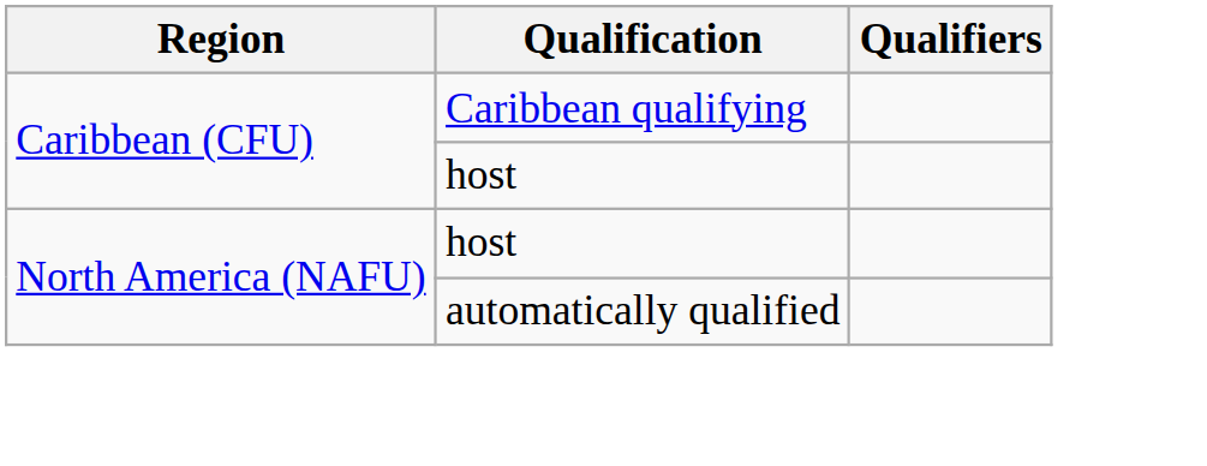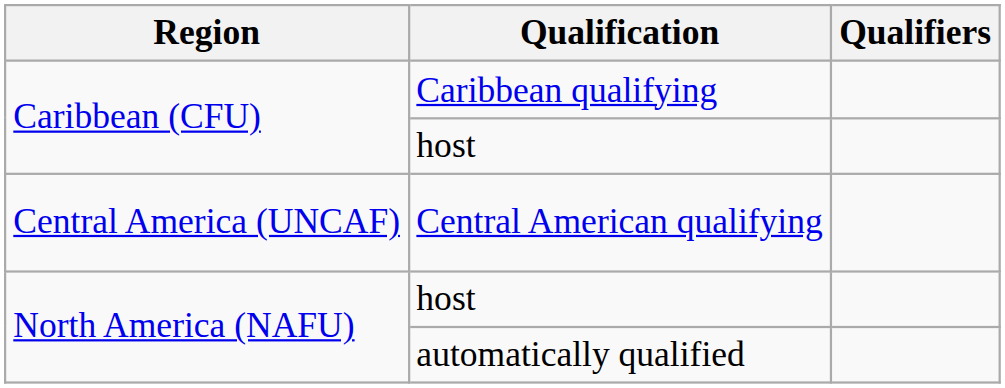 <table class=wikitable>
 <tr>
 <th>Region</th>
 <th>Qualification</th>
 <th>Qualifiers</th>
 </tr>
 <tr>
 <td rowspan="2"><a href='#'>Caribbean (CFU)</a></td>
 <td><a href='#'>Caribbean qualifying</a></td>
 <td></td>
 </tr>
 <tr>
 <td>host</td>
 <td></td>
 </tr>
 <tr>
+<td><a href='#'>Central America (UNCAF)</a></td>
+<td><a href='#'>Central American qualifying</a></td>
+<td><br> <br> </td>
+</tr>
+<tr>
 <td rowspan="2"><a href='#'>North America (NAFU)</a></td>
 <td>host</td>
 <td></td>
 </tr>
 <tr>
 <td>automatically qualified</td>
 <td><br></td>
 </tr>
 </table>
